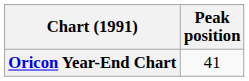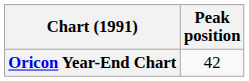 <table class="wikitable plainrowheaders" style="text-align:center;">
 <tr>
 <th>Chart (1991)</th>
 <th>Peak<br>position</th>
 </tr>
 <tr>
 <th scope="row"><a href='#'>Oricon</a> Year-End Chart</th>
-<td>41</td>
+<td>42</td>
 </tr>
 </table>
